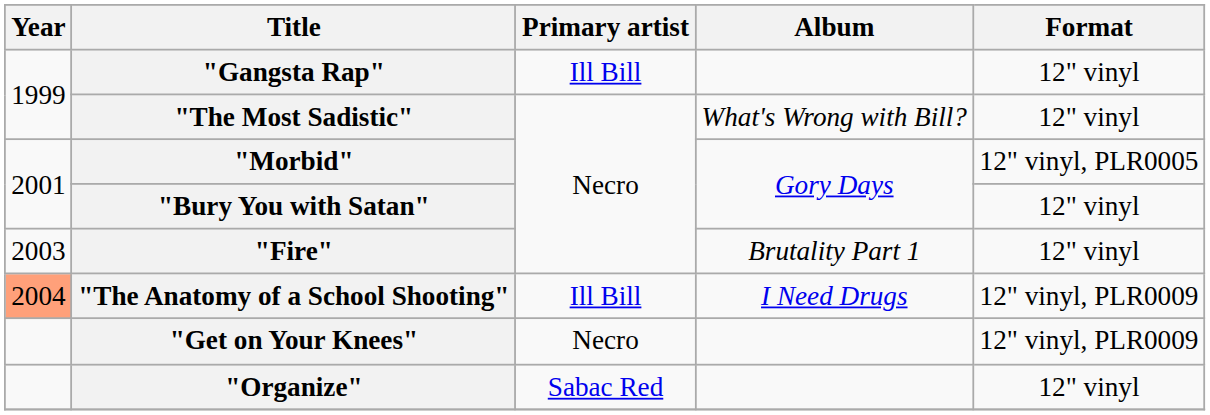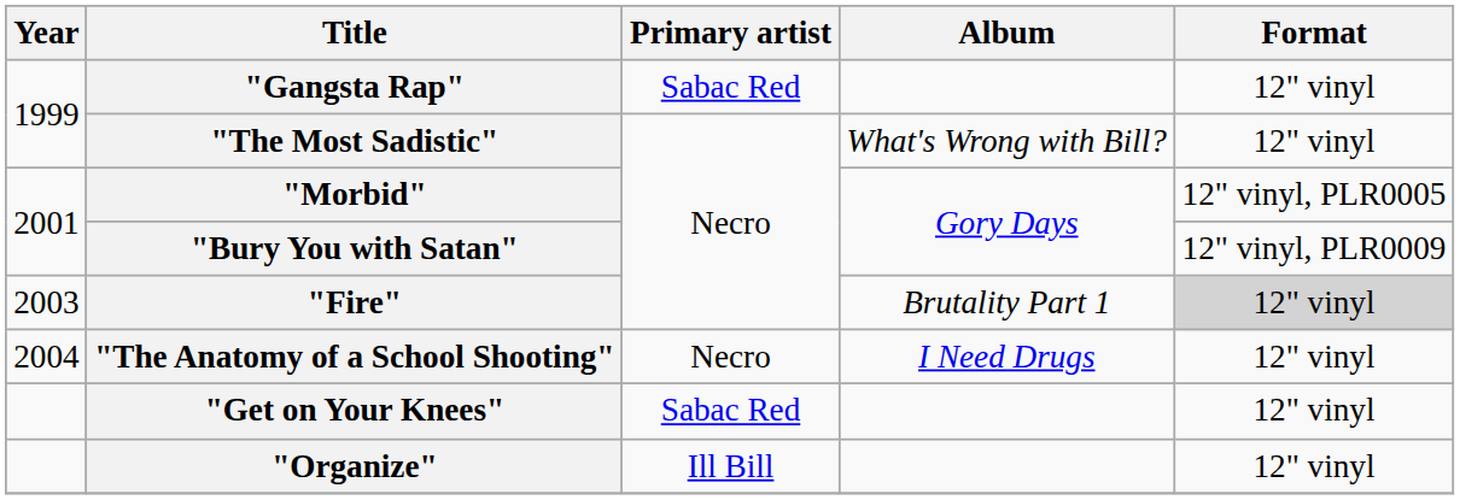 <table class="wikitable plainrowheaders" style="text-align:center;font-size:95%;">
 <tr>
 <th scope="col" rowspan="1">Year</th>
 <th scope="col" rowspan="1">Title</th>
 <th scope="col" rowspan="1">Primary artist</th>
 <th scope="col" rowspan="1">Album</th>
 <th scope="col" rowspan="1">Format</th>
 </tr>
 <tr>
 <td rowspan="2">1999</td>
 <th scope="row">"Gangsta Rap"</th>
-<td><a href='#'>Ill Bill</a></td>
+<td><a href='#'>Sabac Red</a></td>
 <td></td>
 <td>12" vinyl</td>
 </tr>
 <tr>
 <th scope="row">"The Most Sadistic"</th>
 <td rowspan="4">Necro</td>
 <td><em>What's Wrong with Bill?</em></td>
 <td>12" vinyl</td>
 </tr>
 <tr>
 <td rowspan="2">2001</td>
 <th scope="row">"Morbid"</th>
 <td rowspan="2"><em><a href='#'>Gory Days</a></em></td>
 <td>12" vinyl, PLR0005</td>
 </tr>
 <tr>
 <th scope="row">"Bury You with Satan"</th>
-<td>12" vinyl</td>
+<td>12" vinyl, PLR0009</td>
 </tr>
 <tr>
 <td>2003</td>
 <th scope="row">"Fire"</th>
 <td><em>Brutality Part 1</em></td>
-<td>12" vinyl</td>
+<td style="background: lightgrey;">12" vinyl</td>
 </tr>
 <tr>
-<td rowspan="1" style="background: lightsalmon;">2004</td>
+<td rowspan="1">2004</td>
 <th scope="row">"The Anatomy of a School Shooting"</th>
-<td><a href='#'>Ill Bill</a></td>
+<td>Necro</td>
 <td><em><a href='#'>I Need Drugs</a></em></td>
-<td>12" vinyl, PLR0009</td>
+<td>12" vinyl</td>
 </tr>
 <tr>
 <td rowspan="1"></td>
 <th scope="row">"Get on Your Knees"</th>
-<td>Necro</td>
+<td><a href='#'>Sabac Red</a></td>
 <td></td>
-<td>12" vinyl, PLR0009</td>
+<td>12" vinyl</td>
 </tr>
 <tr>
 <td rowspan="1"></td>
 <th scope="row">"Organize"</th>
-<td><a href='#'>Sabac Red</a></td>
+<td><a href='#'>Ill Bill</a></td>
 <td></td>
 <td>12" vinyl</td>
 </tr>
 <tr>
 </tr>
 </table>
